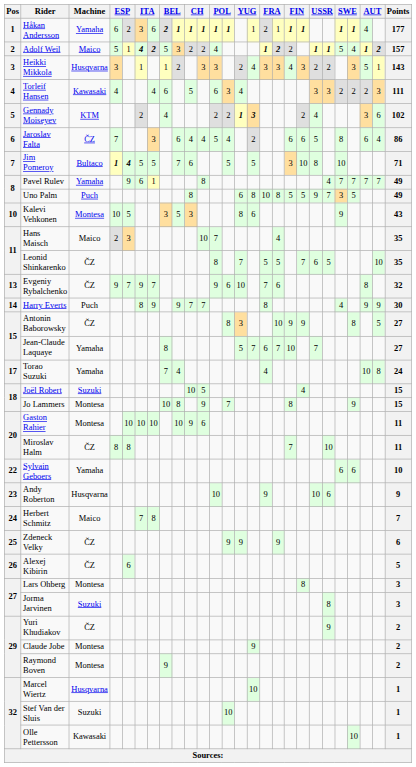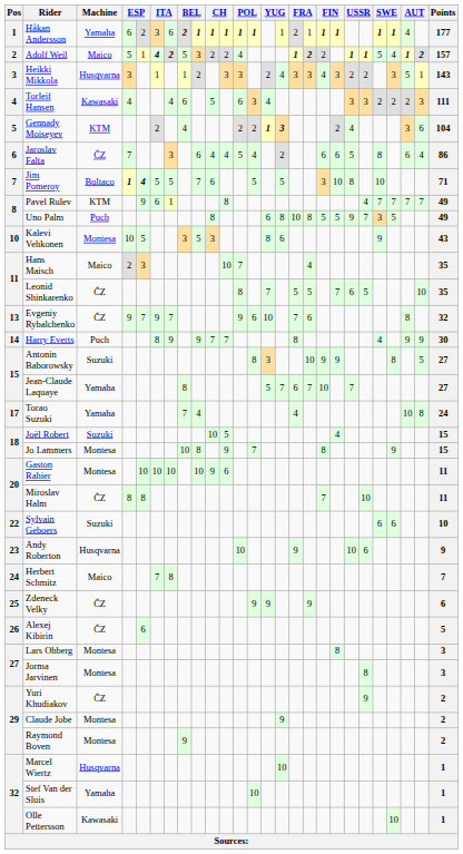 <table class="wikitable" style="font-size: 80%; text-align:center">
 <tr valign="top">
 <th valign="middle">Pos</th>
 <th valign="middle">Rider</th>
 <th valign="middle">Machine</th>
 <th colspan=2><a href='#'>ESP</a><br></th>
 <th colspan=2><a href='#'>ITA</a><br></th>
 <th colspan=2><a href='#'>BEL</a><br></th>
 <th colspan=2><a href='#'>CH</a><br></th>
 <th colspan=2><a href='#'>POL</a><br></th>
 <th colspan=2><a href='#'>YUG</a><br></th>
 <th colspan=2><a href='#'>FRA</a><br></th>
 <th colspan=2><a href='#'>FIN</a><br></th>
 <th colspan=2><a href='#'>USSR</a><br></th>
 <th colspan=2><a href='#'>SWE</a><br></th>
 <th colspan=2><a href='#'>AUT</a><br></th>
 <th valign="middle">Points</th>
 </tr>
 <tr>
 <th>1</th>
 <td align=left> <a href='#'>Håkan Andersson</a></td>
 <td><a href='#'>Yamaha</a></td>
 <td style="background:#dfffdf;">6</td>
 <td style="background:#dfdfdf;">2</td>
 <td style="background:#ffdf9f;">3</td>
 <td style="background:#dfffdf;">6</td>
 <td style="background:#dfdfdf;"><strong><em>2</em></strong></td>
 <td style="background:#ffffbf;"><strong><em>1</em></strong></td>
 <td style="background:#ffffbf;"><strong><em>1</em></strong></td>
 <td style="background:#ffffbf;"><strong><em>1</em></strong></td>
 <td style="background:#ffffbf;"><strong><em>1</em></strong></td>
 <td style="background:#ffffbf;"><strong><em>1</em></strong></td>
 <td></td>
 <td style="background:#ffffbf;">1</td>
 <td style="background:#dfdfdf;">2</td>
 <td style="background:#ffffbf;">1</td>
 <td style="background:#ffffbf;"><strong><em>1</em></strong></td>
 <td style="background:#ffffbf;"><strong><em>1</em></strong></td>
 <td></td>
 <td></td>
 <td style="background:#ffffbf;"><strong><em>1</em></strong></td>
 <td style="background:#ffffbf;"><strong><em>1</em></strong></td>
 <td style="background:#dfffdf;">4</td>
 <td></td>
 <th>177</th>
 </tr>
 <tr>
 <th>2</th>
 <td align=left> <a href='#'>Adolf Weil</a></td>
 <td><a href='#'>Maico</a></td>
 <td style="background:#dfffdf;">5</td>
 <td style="background:#ffffbf;">1</td>
 <td style="background:#dfffdf;"><strong><em>4</em></strong></td>
 <td style="background:#dfdfdf;"><strong><em>2</em></strong></td>
 <td style="background:#dfffdf;">5</td>
 <td style="background:#ffdf9f;">3</td>
 <td style="background:#dfdfdf;">2</td>
 <td style="background:#dfdfdf;">2</td>
 <td style="background:#dfffdf;">4</td>
 <td></td>
 <td></td>
 <td></td>
 <td style="background:#ffffbf;"><strong><em>1</em></strong></td>
 <td style="background:#dfdfdf;"><strong><em>2</em></strong></td>
 <td style="background:#dfdfdf;">2</td>
 <td></td>
 <td style="background:#ffffbf;"><strong><em>1</em></strong></td>
 <td style="background:#ffffbf;"><strong><em>1</em></strong></td>
 <td style="background:#dfffdf;">5</td>
 <td style="background:#dfffdf;">4</td>
 <td style="background:#ffffbf;"><strong><em>1</em></strong></td>
 <td style="background:#dfdfdf;"><strong><em>2</em></strong></td>
 <th>157</th>
 </tr>
 <tr>
 <th>3</th>
 <td align=left> <a href='#'>Heikki Mikkola</a></td>
 <td><a href='#'>Husqvarna</a></td>
 <td style="background:#ffdf9f;">3</td>
 <td></td>
 <td style="background:#ffffbf;">1</td>
 <td></td>
 <td style="background:#ffffbf;">1</td>
 <td style="background:#dfdfdf;">2</td>
 <td></td>
 <td style="background:#ffdf9f;">3</td>
 <td style="background:#ffdf9f;">3</td>
 <td></td>
 <td style="background:#dfdfdf;">2</td>
 <td style="background:#dfffdf;">4</td>
 <td style="background:#ffdf9f;">3</td>
 <td style="background:#ffdf9f;">3</td>
 <td style="background:#dfffdf;">4</td>
 <td style="background:#ffdf9f;">3</td>
 <td style="background:#dfdfdf;">2</td>
 <td style="background:#dfdfdf;">2</td>
 <td></td>
 <td style="background:#ffdf9f;">3</td>
 <td style="background:#dfffdf;">5</td>
 <td style="background:#ffffbf;">1</td>
 <th>143</th>
 </tr>
 <tr>
 <th>4</th>
 <td align=left> <a href='#'>Torleif Hansen</a></td>
 <td><a href='#'>Kawasaki</a></td>
 <td style="background:#dfffdf;">4</td>
 <td></td>
 <td></td>
 <td style="background:#dfffdf;">4</td>
 <td style="background:#dfffdf;">6</td>
 <td></td>
 <td style="background:#dfffdf;">5</td>
 <td></td>
 <td style="background:#dfffdf;">6</td>
 <td style="background:#ffdf9f;">3</td>
 <td style="background:#dfffdf;">4</td>
 <td></td>
 <td></td>
 <td></td>
 <td></td>
 <td></td>
 <td style="background:#ffdf9f;">3</td>
 <td style="background:#ffdf9f;">3</td>
 <td style="background:#dfdfdf;">2</td>
 <td style="background:#dfdfdf;">2</td>
 <td style="background:#dfdfdf;">2</td>
 <td style="background:#ffdf9f;">3</td>
 <th>111</th>
 </tr>
 <tr>
 <th>5</th>
 <td align=left> <a href='#'>Gennady Moiseyev</a></td>
 <td><a href='#'>KTM</a></td>
 <td></td>
 <td></td>
 <td style="background:#dfdfdf;">2</td>
 <td></td>
 <td style="background:#dfffdf;">4</td>
 <td></td>
 <td></td>
 <td></td>
 <td style="background:#dfdfdf;">2</td>
 <td style="background:#dfdfdf;">2</td>
 <td style="background:#ffffbf;"><strong><em>1</em></strong></td>
 <td style="background:#ffdf9f;"><strong><em>3</em></strong></td>
 <td></td>
 <td></td>
 <td></td>
 <td style="background:#dfdfdf;">2</td>
 <td style="background:#dfffdf;">4</td>
 <td></td>
 <td></td>
 <td></td>
 <td style="background:#ffdf9f;">3</td>
 <td style="background:#dfffdf;">6</td>
-<th>102</th>
+<th>104</th>
 </tr>
 <tr>
 <th>6</th>
 <td align=left> <a href='#'>Jaroslav Falta</a></td>
 <td><a href='#'>ČZ</a></td>
 <td style="background:#dfffdf;">7</td>
 <td></td>
 <td></td>
 <td style="background:#ffdf9f;">3</td>
 <td></td>
 <td style="background:#dfffdf;">6</td>
 <td style="background:#dfffdf;">4</td>
 <td style="background:#dfffdf;">4</td>
 <td style="background:#dfffdf;">5</td>
 <td style="background:#dfffdf;">4</td>
 <td></td>
 <td style="background:#dfdfdf;">2</td>
 <td></td>
 <td></td>
 <td style="background:#dfffdf;">6</td>
 <td style="background:#dfffdf;">6</td>
 <td style="background:#dfffdf;">5</td>
 <td></td>
 <td style="background:#dfffdf;">8</td>
 <td></td>
 <td style="background:#dfffdf;">6</td>
 <td style="background:#dfffdf;">4</td>
 <th>86</th>
 </tr>
 <tr>
 <th>7</th>
 <td align=left> <a href='#'>Jim Pomeroy</a></td>
 <td><a href='#'>Bultaco</a></td>
 <td style="background:#ffffbf;"><strong><em>1</em></strong></td>
 <td style="background:#dfffdf;"><strong><em>4</em></strong></td>
 <td style="background:#dfffdf;">5</td>
 <td style="background:#dfffdf;">5</td>
 <td></td>
 <td style="background:#dfffdf;">7</td>
 <td style="background:#dfffdf;">6</td>
 <td></td>
 <td></td>
 <td style="background:#dfffdf;">5</td>
 <td></td>
 <td style="background:#dfffdf;">5</td>
 <td></td>
 <td></td>
 <td style="background:#ffdf9f;">3</td>
 <td style="background:#dfffdf;">10</td>
 <td style="background:#dfffdf;">8</td>
 <td></td>
 <td style="background:#dfffdf;">10</td>
 <td></td>
 <td></td>
 <td></td>
 <th>71</th>
 </tr>
 <tr>
 <th rowspan=2>8</th>
 <td align=left> Pavel Rulev</td>
-<td><a href='#'>Yamaha</a></td>
+<td>KTM</td>
 <td></td>
 <td style="background:#dfffdf;">9</td>
 <td style="background:#dfffdf;">6</td>
 <td style="background:#ffffbf;">1</td>
 <td></td>
 <td></td>
 <td></td>
 <td style="background:#dfffdf;">8</td>
 <td></td>
 <td></td>
 <td></td>
 <td></td>
 <td></td>
 <td></td>
 <td></td>
 <td></td>
 <td></td>
 <td style="background:#dfffdf;">4</td>
 <td style="background:#dfffdf;">7</td>
 <td style="background:#dfffdf;">7</td>
 <td style="background:#dfffdf;">7</td>
 <td style="background:#dfffdf;">7</td>
 <th>49</th>
 </tr>
 <tr>
 <td align=left> Uno Palm</td>
 <td><a href='#'>Puch</a></td>
 <td></td>
 <td></td>
 <td></td>
 <td></td>
 <td></td>
 <td></td>
 <td style="background:#dfffdf;">8</td>
 <td></td>
 <td></td>
 <td></td>
 <td style="background:#dfffdf;">6</td>
 <td style="background:#dfffdf;">8</td>
 <td style="background:#dfffdf;">10</td>
 <td style="background:#dfffdf;">8</td>
 <td style="background:#dfffdf;">5</td>
 <td style="background:#dfffdf;">5</td>
 <td style="background:#dfffdf;">9</td>
 <td style="background:#dfffdf;">7</td>
 <td style="background:#ffdf9f;">3</td>
 <td style="background:#dfffdf;">5</td>
 <td></td>
 <td></td>
 <th>49</th>
 </tr>
 <tr>
 <th>10</th>
 <td align=left> Kalevi Vehkonen</td>
 <td><a href='#'>Montesa</a></td>
 <td style="background:#dfffdf;">10</td>
 <td style="background:#dfffdf;">5</td>
 <td></td>
 <td></td>
 <td style="background:#ffdf9f;">3</td>
 <td style="background:#dfffdf;">5</td>
 <td style="background:#ffdf9f;">3</td>
 <td></td>
 <td></td>
 <td></td>
 <td style="background:#dfffdf;">8</td>
 <td style="background:#dfffdf;">6</td>
 <td></td>
 <td></td>
 <td></td>
 <td></td>
 <td></td>
 <td></td>
 <td style="background:#dfffdf;">9</td>
 <td></td>
 <td></td>
 <td></td>
 <th>43</th>
 </tr>
 <tr>
 <th rowspan=2>11</th>
 <td align=left> Hans Maisch</td>
 <td>Maico</td>
 <td style="background:#dfdfdf;">2</td>
 <td style="background:#ffdf9f;">3</td>
 <td></td>
 <td></td>
 <td></td>
 <td></td>
 <td></td>
 <td style="background:#dfffdf;">10</td>
 <td style="background:#dfffdf;">7</td>
 <td></td>
 <td></td>
 <td></td>
 <td></td>
 <td style="background:#dfffdf;">4</td>
 <td></td>
 <td></td>
 <td></td>
 <td></td>
 <td></td>
 <td></td>
 <td></td>
 <td></td>
 <th>35</th>
 </tr>
 <tr>
 <td align=left> Leonid Shinkarenko</td>
 <td>ČZ</td>
 <td></td>
 <td></td>
 <td></td>
 <td></td>
 <td></td>
 <td></td>
 <td></td>
 <td></td>
 <td style="background:#dfffdf;">8</td>
 <td></td>
 <td style="background:#dfffdf;">7</td>
 <td></td>
 <td style="background:#dfffdf;">5</td>
 <td style="background:#dfffdf;">5</td>
 <td></td>
 <td style="background:#dfffdf;">7</td>
 <td style="background:#dfffdf;">6</td>
 <td style="background:#dfffdf;">5</td>
 <td></td>
 <td></td>
 <td></td>
 <td style="background:#dfffdf;">10</td>
 <th>35</th>
 </tr>
 <tr>
 <th>13</th>
 <td align=left> Evgeniy Rybalchenko</td>
 <td>ČZ</td>
 <td style="background:#dfffdf;">9</td>
 <td style="background:#dfffdf;">7</td>
 <td style="background:#dfffdf;">9</td>
 <td style="background:#dfffdf;">7</td>
 <td></td>
 <td></td>
 <td></td>
 <td></td>
 <td style="background:#dfffdf;">9</td>
 <td style="background:#dfffdf;">6</td>
 <td style="background:#dfffdf;">10</td>
 <td></td>
 <td style="background:#dfffdf;">7</td>
 <td style="background:#dfffdf;">6</td>
 <td></td>
 <td></td>
 <td></td>
 <td></td>
 <td></td>
 <td></td>
 <td style="background:#dfffdf;">8</td>
 <td></td>
 <th>32</th>
 </tr>
 <tr>
 <th>14</th>
 <td align=left> <a href='#'>Harry Everts</a></td>
 <td>Puch</td>
 <td></td>
 <td></td>
 <td style="background:#dfffdf;">8</td>
 <td style="background:#dfffdf;">9</td>
 <td></td>
 <td style="background:#dfffdf;">9</td>
 <td style="background:#dfffdf;">7</td>
 <td style="background:#dfffdf;">7</td>
 <td></td>
 <td></td>
 <td></td>
 <td></td>
 <td style="background:#dfffdf;">8</td>
 <td></td>
 <td></td>
 <td></td>
 <td></td>
 <td></td>
 <td style="background:#dfffdf;">4</td>
 <td></td>
 <td style="background:#dfffdf;">9</td>
 <td style="background:#dfffdf;">9</td>
 <th>30</th>
 </tr>
 <tr>
 <th rowspan=2>15</th>
 <td align=left> Antonin Baborowsky</td>
-<td>ČZ</td>
+<td>Suzuki</td>
 <td></td>
 <td></td>
 <td></td>
 <td></td>
 <td></td>
 <td></td>
 <td></td>
 <td></td>
 <td></td>
 <td style="background:#dfffdf;">8</td>
 <td style="background:#ffdf9f;">3</td>
 <td></td>
 <td></td>
 <td style="background:#dfffdf;">10</td>
 <td style="background:#dfffdf;">9</td>
 <td style="background:#dfffdf;">9</td>
 <td></td>
 <td></td>
 <td></td>
 <td style="background:#dfffdf;">8</td>
 <td></td>
 <td style="background:#dfffdf;">5</td>
 <th>27</th>
 </tr>
 <tr>
 <td align=left> Jean-Claude Laquaye</td>
 <td>Yamaha</td>
 <td></td>
 <td></td>
 <td></td>
 <td></td>
 <td style="background:#dfffdf;">8</td>
 <td></td>
 <td></td>
 <td></td>
 <td></td>
 <td></td>
 <td style="background:#dfffdf;">5</td>
 <td style="background:#dfffdf;">7</td>
 <td style="background:#dfffdf;">6</td>
 <td style="background:#dfffdf;">7</td>
 <td style="background:#dfffdf;">10</td>
 <td></td>
 <td style="background:#dfffdf;">7</td>
 <td></td>
 <td></td>
 <td></td>
 <td></td>
 <td></td>
 <th>27</th>
 </tr>
 <tr>
 <th>17</th>
 <td align=left> Torao Suzuki</td>
 <td>Yamaha</td>
 <td></td>
 <td></td>
 <td></td>
 <td></td>
 <td style="background:#dfffdf;">7</td>
 <td style="background:#dfffdf;">4</td>
 <td></td>
 <td></td>
 <td></td>
 <td></td>
 <td></td>
 <td></td>
 <td style="background:#dfffdf;">4</td>
 <td></td>
 <td></td>
 <td></td>
 <td></td>
 <td></td>
 <td></td>
 <td></td>
 <td style="background:#dfffdf;">10</td>
 <td style="background:#dfffdf;">8</td>
 <th>24</th>
 </tr>
 <tr>
 <th rowspan=2>18</th>
 <td align=left> <a href='#'>Joël Robert</a></td>
 <td><a href='#'>Suzuki</a></td>
 <td></td>
 <td></td>
 <td></td>
 <td></td>
 <td></td>
 <td></td>
 <td style="background:#dfffdf;">10</td>
 <td style="background:#dfffdf;">5</td>
 <td></td>
 <td></td>
 <td></td>
 <td></td>
 <td></td>
 <td></td>
 <td></td>
 <td style="background:#dfffdf;">4</td>
 <td></td>
 <td></td>
 <td></td>
 <td></td>
 <td></td>
 <td></td>
 <th>15</th>
 </tr>
 <tr>
 <td align=left> Jo Lammers</td>
 <td>Montesa</td>
 <td></td>
 <td></td>
 <td></td>
 <td></td>
 <td style="background:#dfffdf;">10</td>
 <td style="background:#dfffdf;">8</td>
 <td></td>
 <td style="background:#dfffdf;">9</td>
 <td></td>
 <td style="background:#dfffdf;">7</td>
 <td></td>
 <td></td>
 <td></td>
 <td></td>
 <td style="background:#dfffdf;">8</td>
 <td></td>
 <td></td>
 <td></td>
 <td></td>
 <td style="background:#dfffdf;">9</td>
 <td></td>
 <td></td>
 <th>15</th>
 </tr>
 <tr>
 <th rowspan=2>20</th>
 <td align=left> <a href='#'>Gaston Rahier</a></td>
 <td>Montesa</td>
 <td></td>
 <td style="background:#dfffdf;">10</td>
 <td style="background:#dfffdf;">10</td>
 <td style="background:#dfffdf;">10</td>
 <td></td>
 <td style="background:#dfffdf;">10</td>
 <td style="background:#dfffdf;">9</td>
 <td style="background:#dfffdf;">6</td>
 <td></td>
 <td></td>
 <td></td>
 <td></td>
 <td></td>
 <td></td>
 <td></td>
 <td></td>
 <td></td>
 <td></td>
 <td></td>
 <td></td>
 <td></td>
 <td></td>
 <th>11</th>
 </tr>
 <tr>
 <td align=left> Miroslav Halm</td>
 <td>ČZ</td>
 <td style="background:#dfffdf;">8</td>
 <td style="background:#dfffdf;">8</td>
 <td></td>
 <td></td>
 <td></td>
 <td></td>
 <td></td>
 <td></td>
 <td></td>
 <td></td>
 <td></td>
 <td></td>
 <td></td>
 <td></td>
 <td style="background:#dfffdf;">7</td>
 <td></td>
 <td></td>
 <td style="background:#dfffdf;">10</td>
 <td></td>
 <td></td>
 <td></td>
 <td></td>
 <th>11</th>
 </tr>
 <tr>
 <th>22</th>
 <td align=left> <a href='#'>Sylvain Geboers</a></td>
-<td>Yamaha</td>
+<td>Suzuki</td>
 <td></td>
 <td></td>
 <td></td>
 <td></td>
 <td></td>
 <td></td>
 <td></td>
 <td></td>
 <td></td>
 <td></td>
 <td></td>
 <td></td>
 <td></td>
 <td></td>
 <td></td>
 <td></td>
 <td></td>
 <td></td>
 <td style="background:#dfffdf;">6</td>
 <td style="background:#dfffdf;">6</td>
 <td></td>
 <td></td>
 <th>10</th>
 </tr>
 <tr>
 <th>23</th>
 <td align=left> Andy Roberton</td>
 <td>Husqvarna</td>
 <td></td>
 <td></td>
 <td></td>
 <td></td>
 <td></td>
 <td></td>
 <td></td>
 <td></td>
 <td style="background:#dfffdf;">10</td>
 <td></td>
 <td></td>
 <td></td>
 <td style="background:#dfffdf;">9</td>
 <td></td>
 <td></td>
 <td></td>
 <td style="background:#dfffdf;">10</td>
 <td style="background:#dfffdf;">6</td>
 <td></td>
 <td></td>
 <td></td>
 <td></td>
 <th>9</th>
 </tr>
 <tr>
 <th>24</th>
 <td align=left> Herbert Schmitz</td>
 <td>Maico</td>
 <td></td>
 <td></td>
 <td style="background:#dfffdf;">7</td>
 <td style="background:#dfffdf;">8</td>
 <td></td>
 <td></td>
 <td></td>
 <td></td>
 <td></td>
 <td></td>
 <td></td>
 <td></td>
 <td></td>
 <td></td>
 <td></td>
 <td></td>
 <td></td>
 <td></td>
 <td></td>
 <td></td>
 <td></td>
 <td></td>
 <th>7</th>
 </tr>
 <tr>
 <th>25</th>
 <td align=left> Zdeneck Velky</td>
 <td>ČZ</td>
 <td></td>
 <td></td>
 <td></td>
 <td></td>
 <td></td>
 <td></td>
 <td></td>
 <td></td>
 <td></td>
 <td style="background:#dfffdf;">9</td>
 <td style="background:#dfffdf;">9</td>
 <td></td>
 <td></td>
 <td style="background:#dfffdf;">9</td>
 <td></td>
 <td></td>
 <td></td>
 <td></td>
 <td></td>
 <td></td>
 <td></td>
 <td></td>
 <th>6</th>
 </tr>
 <tr>
 <th>26</th>
 <td align=left> Alexej Kibirin</td>
 <td>ČZ</td>
 <td></td>
 <td style="background:#dfffdf;">6</td>
 <td></td>
 <td></td>
 <td></td>
 <td></td>
 <td></td>
 <td></td>
 <td></td>
 <td></td>
 <td></td>
 <td></td>
 <td></td>
 <td></td>
 <td></td>
 <td></td>
 <td></td>
 <td></td>
 <td></td>
 <td></td>
 <td></td>
 <td></td>
 <th>5</th>
 </tr>
 <tr>
 <th rowspan=2>27</th>
 <td align=left> Lars Ohberg</td>
 <td>Montesa</td>
 <td></td>
 <td></td>
 <td></td>
 <td></td>
 <td></td>
 <td></td>
 <td></td>
 <td></td>
 <td></td>
 <td></td>
 <td></td>
 <td></td>
 <td></td>
 <td></td>
 <td></td>
 <td style="background:#dfffdf;">8</td>
 <td></td>
 <td></td>
 <td></td>
 <td></td>
 <td></td>
 <td></td>
 <th>3</th>
 </tr>
 <tr>
 <td align=left> Jorma Jarvinen</td>
-<td><a href='#'>Suzuki</a></td>
+<td>Montesa</td>
 <td></td>
 <td></td>
 <td></td>
 <td></td>
 <td></td>
 <td></td>
 <td></td>
 <td></td>
 <td></td>
 <td></td>
 <td></td>
 <td></td>
 <td></td>
 <td></td>
 <td></td>
 <td></td>
 <td></td>
 <td style="background:#dfffdf;">8</td>
 <td></td>
 <td></td>
 <td></td>
 <td></td>
 <th>3</th>
 </tr>
 <tr>
 <th rowspan=3>29</th>
 <td align=left> Yuri Khudiakov</td>
 <td>ČZ</td>
 <td></td>
 <td></td>
 <td></td>
 <td></td>
 <td></td>
 <td></td>
 <td></td>
 <td></td>
 <td></td>
 <td></td>
 <td></td>
 <td></td>
 <td></td>
 <td></td>
 <td></td>
 <td></td>
 <td></td>
 <td style="background:#dfffdf;">9</td>
 <td></td>
 <td></td>
 <td></td>
 <td></td>
 <th>2</th>
 </tr>
 <tr>
 <td align=left> Claude Jobe</td>
 <td>Montesa</td>
 <td></td>
 <td></td>
 <td></td>
 <td></td>
 <td></td>
 <td></td>
 <td></td>
 <td></td>
 <td></td>
 <td></td>
 <td></td>
 <td style="background:#dfffdf;">9</td>
 <td></td>
 <td></td>
 <td></td>
 <td></td>
 <td></td>
 <td></td>
 <td></td>
 <td></td>
 <td></td>
 <td></td>
 <th>2</th>
 </tr>
 <tr>
 <td align=left> Raymond Boven</td>
 <td>Montesa</td>
 <td></td>
 <td></td>
 <td></td>
 <td></td>
 <td style="background:#dfffdf;">9</td>
 <td></td>
 <td></td>
 <td></td>
 <td></td>
 <td></td>
 <td></td>
 <td></td>
 <td></td>
 <td></td>
 <td></td>
 <td></td>
 <td></td>
 <td></td>
 <td></td>
 <td></td>
 <td></td>
 <td></td>
 <th>2</th>
 </tr>
 <tr>
 <th rowspan=3>32</th>
 <td align=left> Marcel Wiertz</td>
 <td><a href='#'>Husqvarna</a></td>
 <td></td>
 <td></td>
 <td></td>
 <td></td>
 <td></td>
 <td></td>
 <td></td>
 <td></td>
 <td></td>
 <td></td>
 <td></td>
 <td style="background:#dfffdf;">10</td>
 <td></td>
 <td></td>
 <td></td>
 <td></td>
 <td></td>
 <td></td>
 <td></td>
 <td></td>
 <td></td>
 <td></td>
 <th>1</th>
 </tr>
 <tr>
 <td align=left> Stef Van der Sluis</td>
-<td>Suzuki</td>
+<td>Yamaha</td>
 <td></td>
 <td></td>
 <td></td>
 <td></td>
 <td></td>
 <td></td>
 <td></td>
 <td></td>
 <td></td>
 <td style="background:#dfffdf;">10</td>
 <td></td>
 <td></td>
 <td></td>
 <td></td>
 <td></td>
 <td></td>
 <td></td>
 <td></td>
 <td></td>
 <td></td>
 <td></td>
 <td></td>
 <th>1</th>
 </tr>
 <tr>
 <td align=left> Olle Pettersson</td>
 <td>Kawasaki</td>
 <td></td>
 <td></td>
 <td></td>
 <td></td>
 <td></td>
 <td></td>
 <td></td>
 <td></td>
 <td></td>
 <td></td>
 <td></td>
 <td></td>
 <td></td>
 <td></td>
 <td></td>
 <td></td>
 <td></td>
 <td></td>
 <td></td>
 <td style="background:#dfffdf;">10</td>
 <td></td>
 <td></td>
 <th>1</th>
 </tr>
 <tr>
 <th colspan=26>Sources:</th>
 </tr>
 </table>
